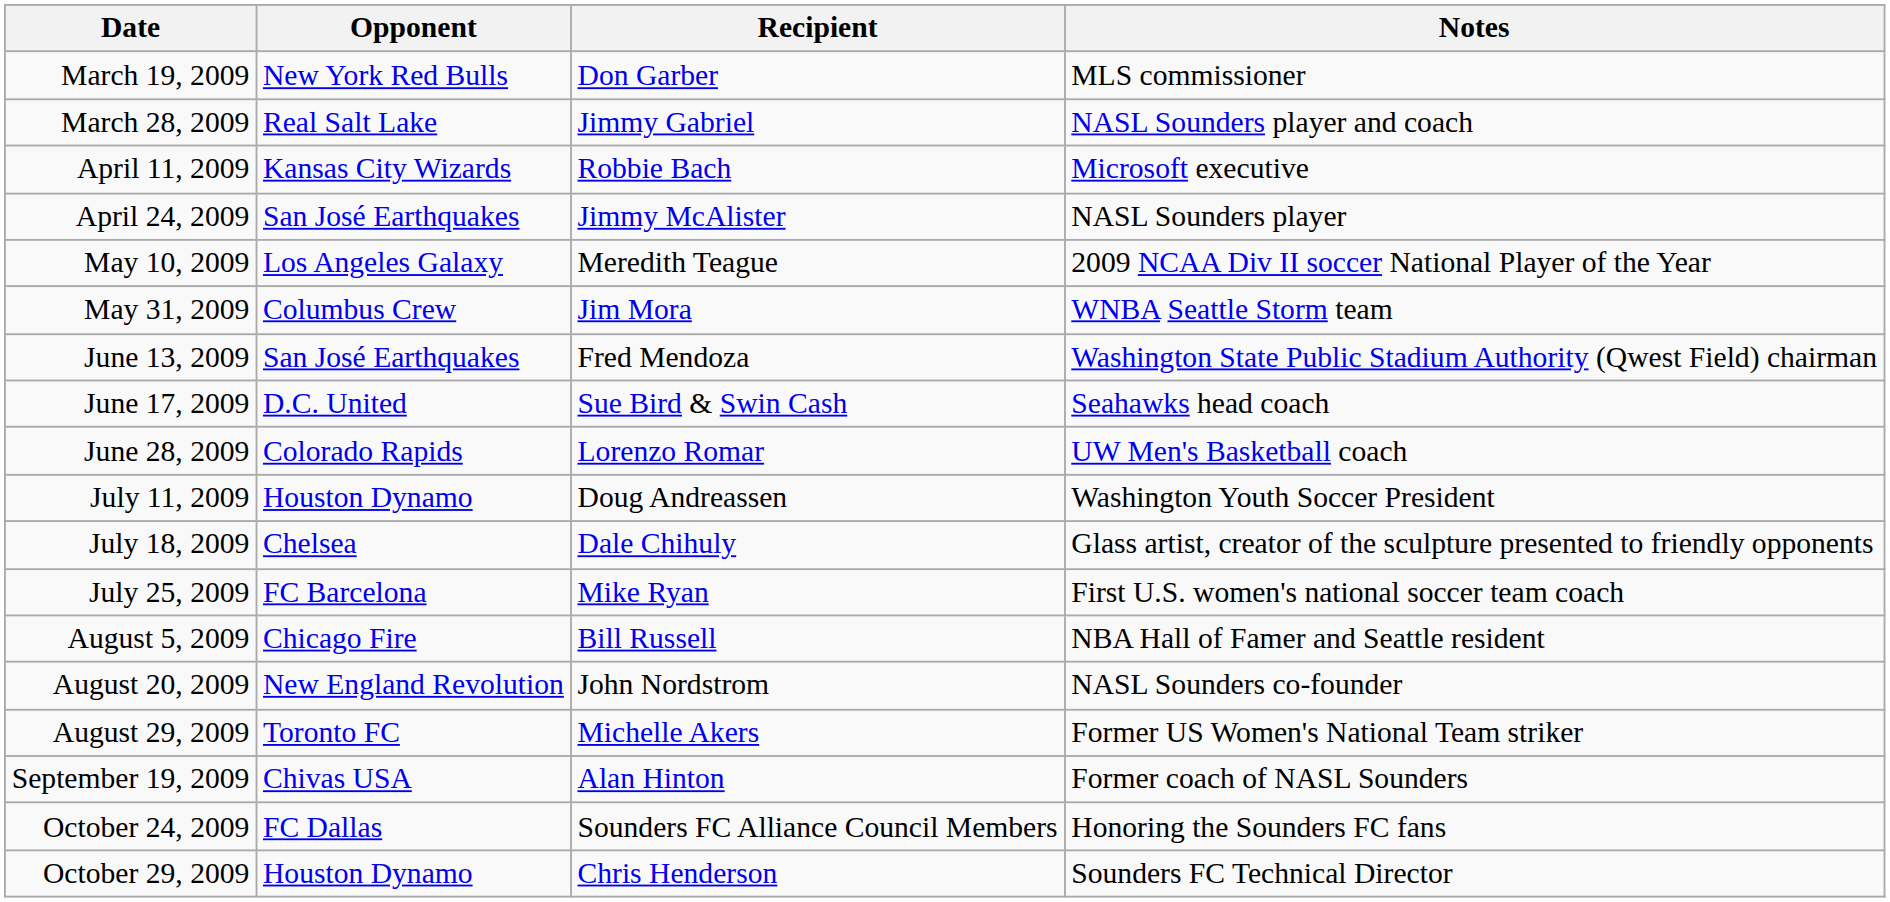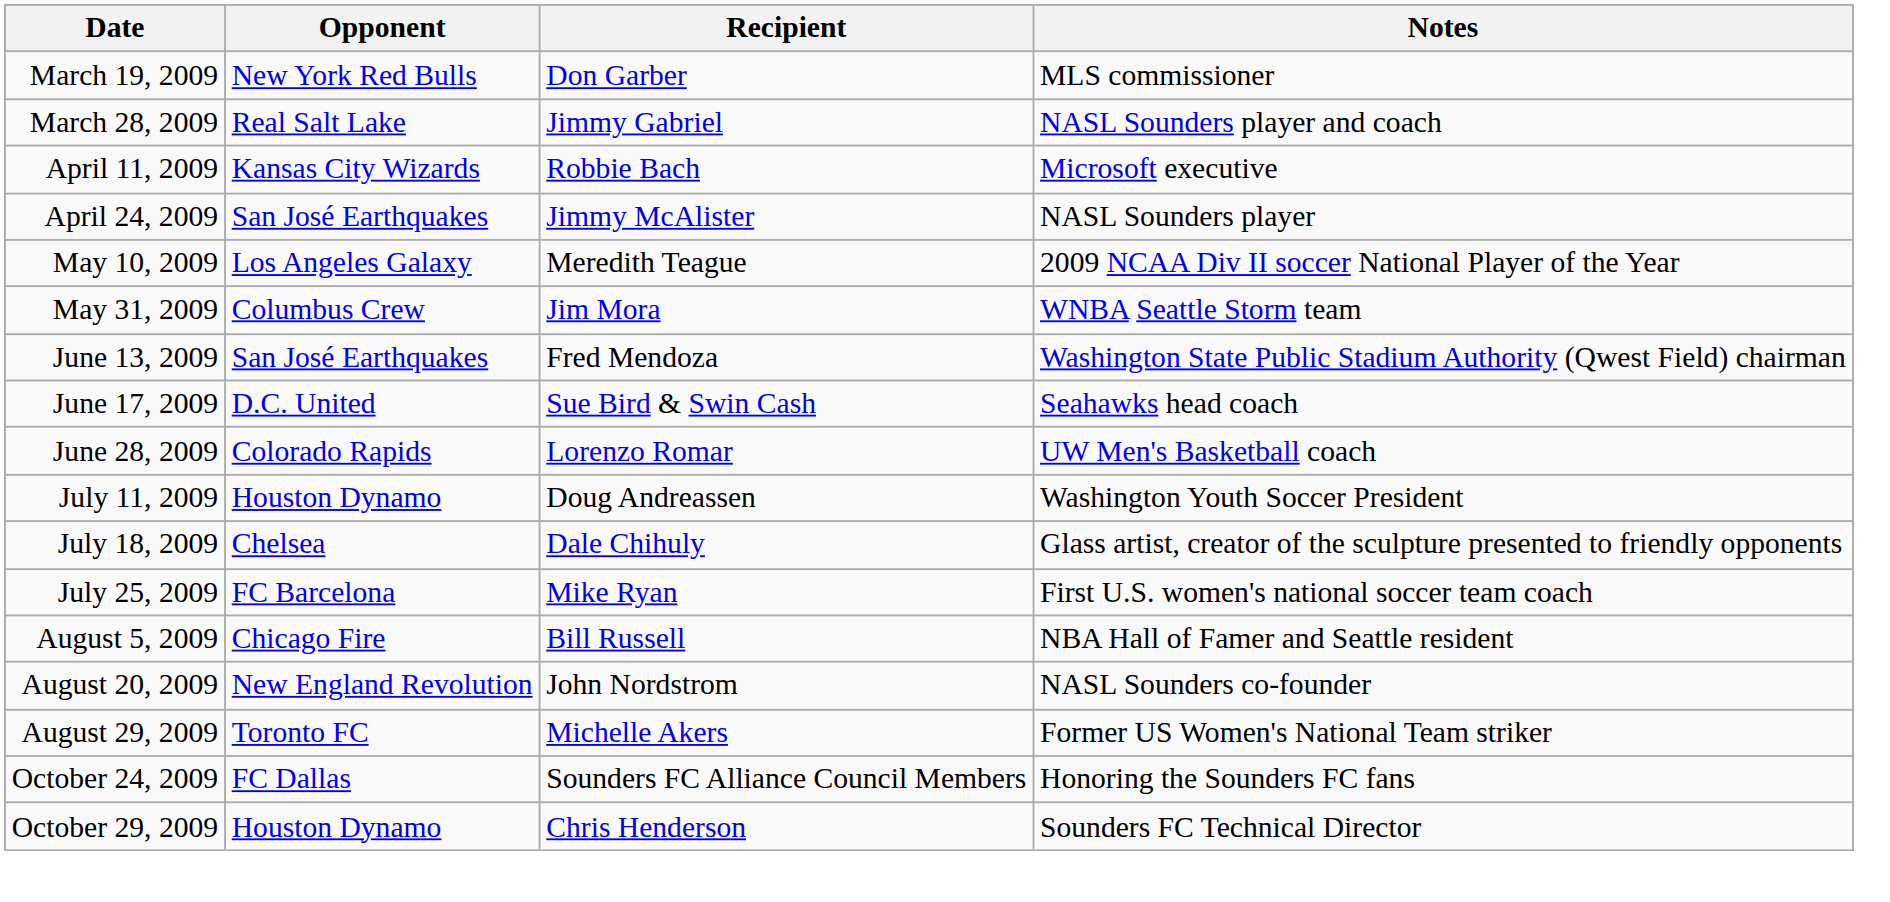 <table class="wikitable">
 <tr>
 <th>Date</th>
 <th>Opponent</th>
 <th>Recipient</th>
 <th>Notes</th>
 </tr>
 <tr>
 <td align=right>March 19, 2009</td>
 <td><a href='#'>New York Red Bulls</a></td>
 <td><a href='#'>Don Garber</a></td>
 <td>MLS commissioner</td>
 </tr>
 <tr>
 <td align=right>March 28, 2009</td>
 <td><a href='#'>Real Salt Lake</a></td>
 <td><a href='#'>Jimmy Gabriel</a></td>
 <td><a href='#'>NASL Sounders</a> player and coach</td>
 </tr>
 <tr>
 <td align=right>April 11, 2009</td>
 <td><a href='#'>Kansas City Wizards</a></td>
 <td><a href='#'>Robbie Bach</a></td>
 <td><a href='#'>Microsoft</a> executive</td>
 </tr>
 <tr>
 <td align=right>April 24, 2009</td>
 <td><a href='#'>San José Earthquakes</a></td>
 <td><a href='#'>Jimmy McAlister</a></td>
 <td>NASL Sounders player</td>
 </tr>
 <tr>
 <td align=right>May 10, 2009</td>
 <td><a href='#'>Los Angeles Galaxy</a></td>
 <td>Meredith Teague</td>
 <td>2009 <a href='#'>NCAA Div II soccer</a> National Player of the Year</td>
 </tr>
 <tr>
 <td align=right>May 31, 2009</td>
 <td><a href='#'>Columbus Crew</a></td>
 <td><a href='#'>Jim Mora</a></td>
 <td><a href='#'>WNBA</a> <a href='#'>Seattle Storm</a> team</td>
 </tr>
 <tr>
 <td align=right>June 13, 2009</td>
 <td><a href='#'>San José Earthquakes</a></td>
 <td>Fred Mendoza</td>
 <td><a href='#'>Washington State Public Stadium Authority</a> (Qwest Field) chairman</td>
 </tr>
 <tr>
 <td align=right>June 17, 2009</td>
 <td><a href='#'>D.C. United</a></td>
 <td><a href='#'>Sue Bird</a> & <a href='#'>Swin Cash</a></td>
 <td><a href='#'>Seahawks</a> head coach</td>
 </tr>
 <tr>
 <td align=right>June 28, 2009</td>
 <td><a href='#'>Colorado Rapids</a></td>
 <td><a href='#'>Lorenzo Romar</a></td>
 <td><a href='#'>UW Men's Basketball</a> coach</td>
 </tr>
 <tr>
 <td align=right>July 11, 2009</td>
 <td><a href='#'>Houston Dynamo</a></td>
 <td>Doug Andreassen</td>
 <td>Washington Youth Soccer President</td>
 </tr>
 <tr>
 <td align=right>July 18, 2009</td>
 <td><a href='#'>Chelsea</a></td>
 <td><a href='#'>Dale Chihuly</a></td>
 <td>Glass artist, creator of the sculpture presented to friendly opponents</td>
 </tr>
 <tr>
 <td align=right>July 25, 2009</td>
 <td><a href='#'>FC Barcelona</a></td>
 <td><a href='#'>Mike Ryan</a></td>
 <td>First U.S. women's national soccer team coach</td>
 </tr>
 <tr>
 <td align=right>August 5, 2009</td>
 <td><a href='#'>Chicago Fire</a></td>
 <td><a href='#'>Bill Russell</a></td>
 <td>NBA Hall of Famer and Seattle resident</td>
 </tr>
 <tr>
 <td align=right>August 20, 2009</td>
 <td><a href='#'>New England Revolution</a></td>
 <td>John Nordstrom</td>
 <td>NASL Sounders co-founder</td>
 </tr>
 <tr>
 <td align=right>August 29, 2009</td>
 <td><a href='#'>Toronto FC</a></td>
 <td><a href='#'>Michelle Akers</a></td>
 <td>Former US Women's National Team striker</td>
 </tr>
 <tr>
-<td align=right>September 19, 2009</td>
-<td><a href='#'>Chivas USA</a></td>
-<td><a href='#'>Alan Hinton</a></td>
-<td>Former coach of NASL Sounders</td>
-</tr>
-<tr>
 <td align=right>October 24, 2009</td>
 <td><a href='#'>FC Dallas</a></td>
 <td>Sounders FC Alliance Council Members</td>
 <td>Honoring the Sounders FC fans</td>
 </tr>
 <tr>
 <td align=right>October 29, 2009</td>
 <td><a href='#'>Houston Dynamo</a></td>
 <td><a href='#'>Chris Henderson</a></td>
 <td>Sounders FC Technical Director</td>
 </tr>
 </table>
